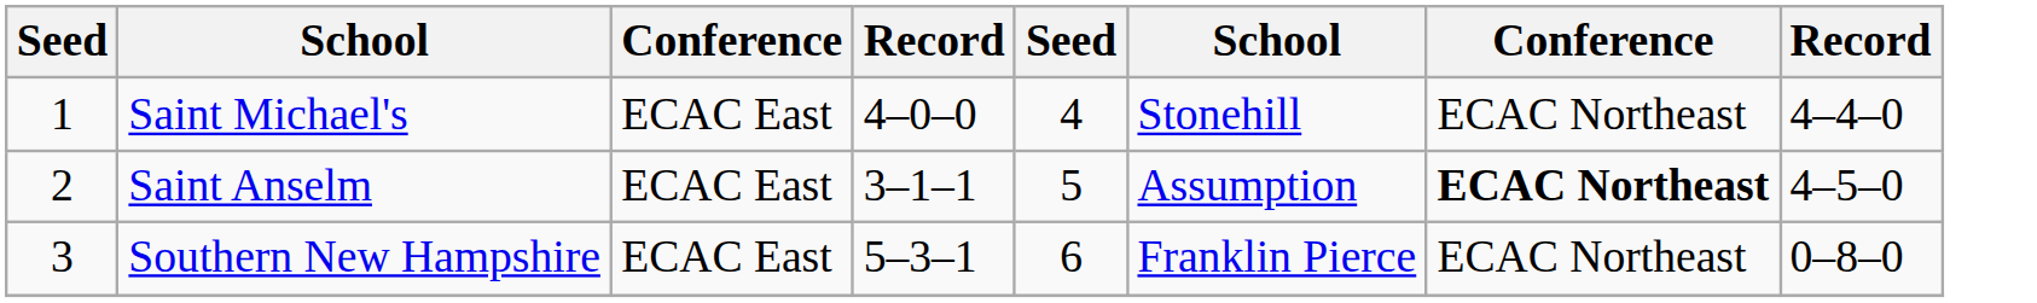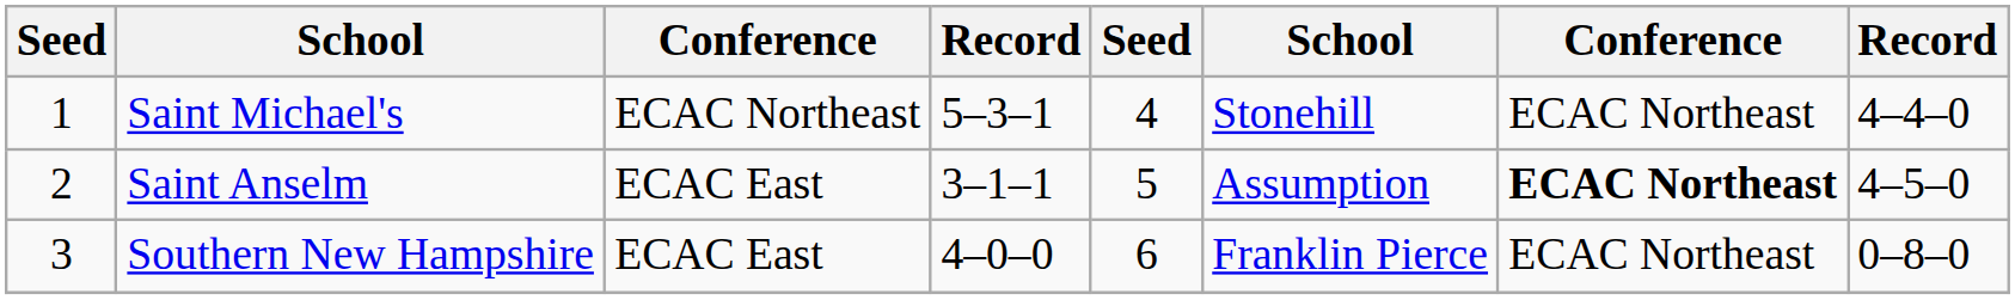 <table class="wikitable">
 <tr>
 <th>Seed</th>
 <th>School</th>
 <th>Conference</th>
 <th>Record</th>
 <th>Seed</th>
 <th>School</th>
 <th>Conference</th>
 <th>Record</th>
 </tr>
 <tr>
 <td align=center>1</td>
 <td><a href='#'>Saint Michael's</a></td>
-<td>ECAC East</td>
-<td>4–0–0</td>
+<td>ECAC Northeast</td>
+<td>5–3–1</td>
 <td align=center>4</td>
 <td><a href='#'>Stonehill</a></td>
 <td>ECAC Northeast</td>
 <td>4–4–0</td>
 </tr>
 <tr>
 <td align=center>2</td>
 <td><a href='#'>Saint Anselm</a></td>
 <td>ECAC East</td>
 <td>3–1–1</td>
 <td align=center>5</td>
 <td><a href='#'>Assumption</a></td>
 <td><strong>ECAC Northeast</strong></td>
 <td>4–5–0</td>
 </tr>
 <tr>
 <td align=center>3</td>
 <td><a href='#'>Southern New Hampshire</a></td>
 <td>ECAC East</td>
-<td>5–3–1</td>
+<td>4–0–0</td>
 <td align=center>6</td>
 <td><a href='#'>Franklin Pierce</a></td>
 <td>ECAC Northeast</td>
 <td>0–8–0</td>
 </tr>
 <tr>
 </tr>
 </table>
